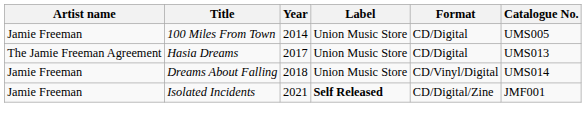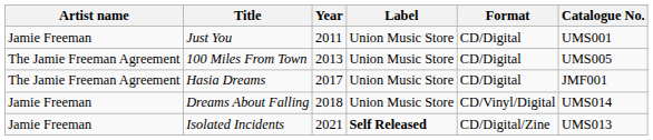 <table class="wikitable">
 <tr>
 <th>Artist name</th>
 <th>Title</th>
 <th>Year</th>
 <th>Label</th>
 <th>Format</th>
 <th>Catalogue No.</th>
 </tr>
 <tr>
 <td>Jamie Freeman</td>
+<td><em>Just You</em></td>
+<td>2011</td>
+<td>Union Music Store</td>
+<td>CD/Digital</td>
+<td>UMS001</td>
+</tr>
+<tr>
+<td>The Jamie Freeman Agreement</td>
 <td><em>100 Miles From Town</em></td>
-<td>2014</td>
+<td>2013</td>
 <td>Union Music Store</td>
 <td>CD/Digital</td>
 <td>UMS005</td>
 </tr>
 <tr>
 <td>The Jamie Freeman Agreement</td>
 <td><em>Hasia Dreams</em></td>
 <td>2017</td>
 <td>Union Music Store</td>
 <td>CD/Digital</td>
-<td>UMS013</td>
+<td>JMF001</td>
 </tr>
 <tr>
 <td>Jamie Freeman</td>
 <td><em>Dreams About Falling</em></td>
 <td>2018</td>
 <td>Union Music Store</td>
 <td>CD/Vinyl/Digital</td>
 <td>UMS014</td>
 </tr>
 <tr>
 <td>Jamie Freeman</td>
 <td><em>Isolated Incidents</em></td>
 <td>2021</td>
 <td><strong>Self Released</strong></td>
 <td>CD/Digital/Zine</td>
-<td>JMF001</td>
+<td>UMS013</td>
 </tr>
 </table>
